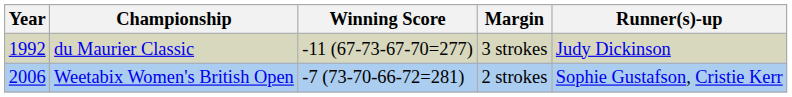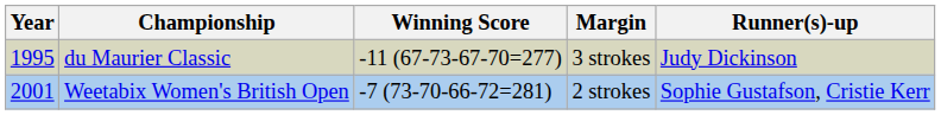 <table class="wikitable">
 <tr>
 <th>Year</th>
 <th>Championship</th>
 <th>Winning Score</th>
 <th>Margin</th>
 <th>Runner(s)-up</th>
 </tr>
 <tr style="background:#D8D8BF;">
-<td><a href='#'>1992</a></td>
+<td><a href='#'>1995</a></td>
 <td><a href='#'>du Maurier Classic</a></td>
 <td>-11 (67-73-67-70=277)</td>
 <td>3 strokes</td>
 <td> <a href='#'>Judy Dickinson</a></td>
 </tr>
 <tr style="background:#ABCDEF;">
-<td><a href='#'>2006</a></td>
+<td><a href='#'>2001</a></td>
 <td><a href='#'>Weetabix Women's British Open</a></td>
 <td>-7 (73-70-66-72=281)</td>
 <td>2 strokes</td>
 <td> <a href='#'>Sophie Gustafson</a>,  <a href='#'>Cristie Kerr</a></td>
 </tr>
 </table>
